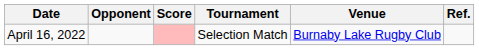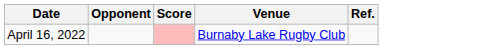 <table class=wikitable>
 <tr>
 <th>Date</th>
 <th>Opponent</th>
 <th>Score</th>
-<th>Tournament</th>
 <th>Venue</th>
 <th>Ref.</th>
 </tr>
 <tr>
 <td>April 16, 2022</td>
 <td></td>
 <td bgcolor="#FFBBBB"></td>
-<td>Selection Match</td>
 <td><a href='#'>Burnaby Lake Rugby Club</a></td>
 <td></td>
 </tr>
 </table>
